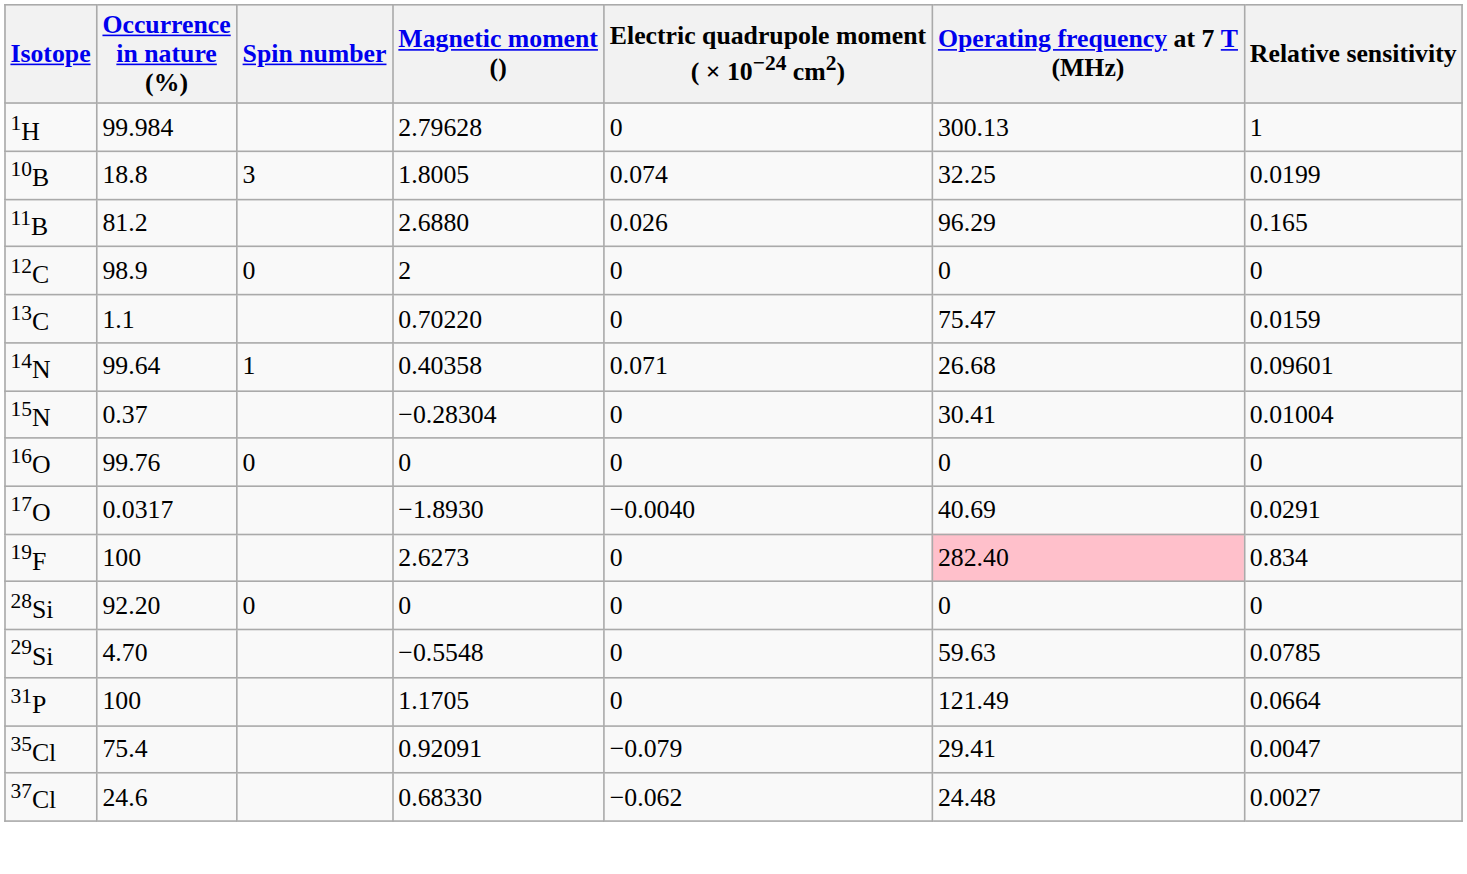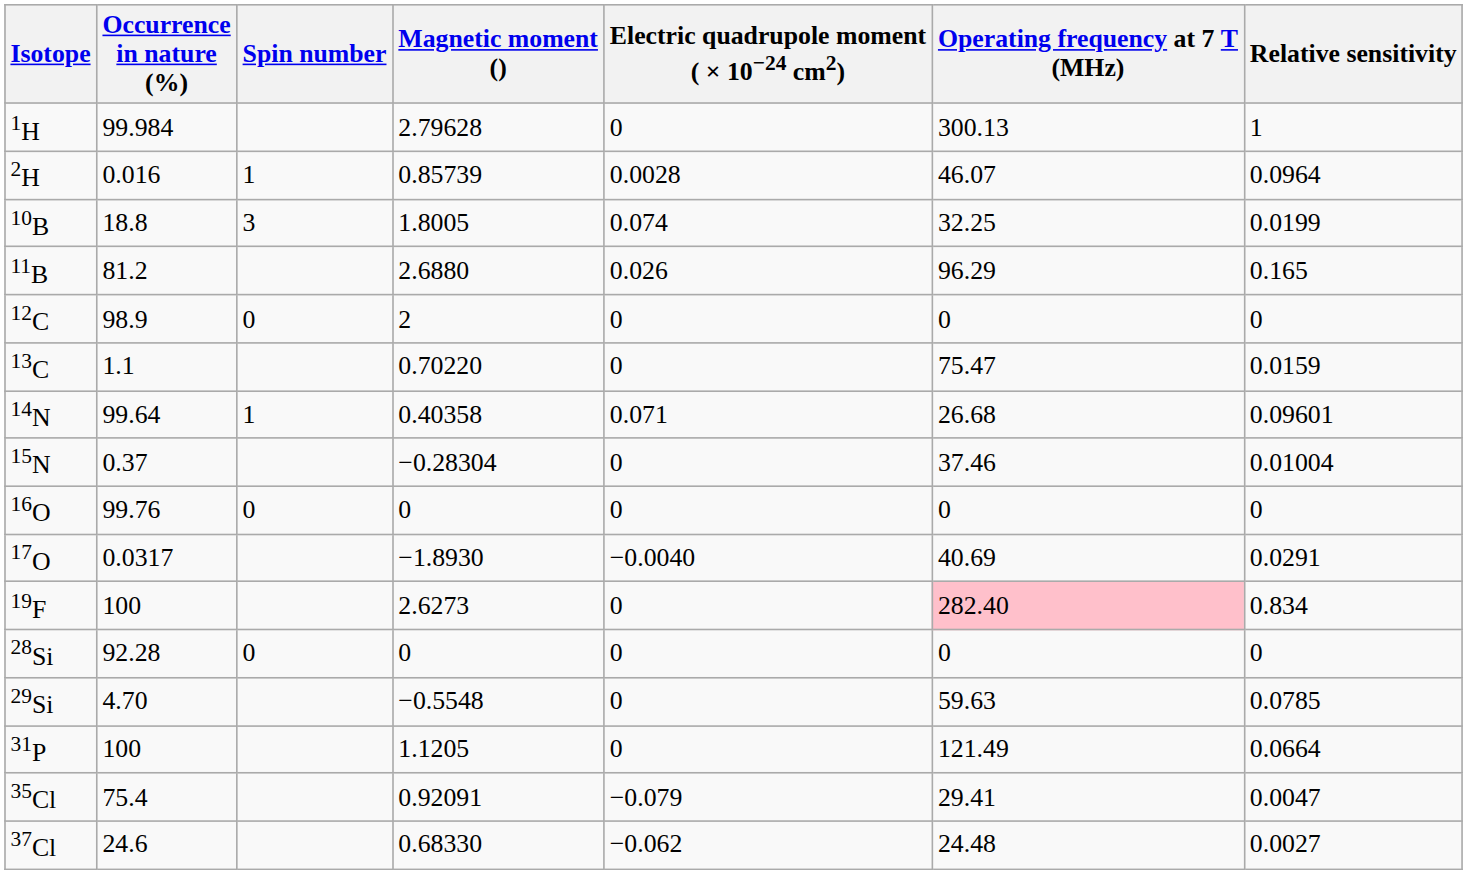 <table class="wikitable" style="margin:auto;">
 <tr>
 <th><a href='#'>Isotope</a></th>
 <th><a href='#'>Occurrence<br> in nature</a><br> (%)</th>
 <th><a href='#'>Spin number</a> </th>
 <th><a href='#'>Magnetic moment</a> <br>()</th>
 <th>Electric quadrupole moment<br> ( × 10<sup>−24</sup> cm<sup>2</sup>)</th>
 <th><a href='#'>Operating frequency</a> at 7 <a href='#'>T</a><br> (MHz)</th>
 <th>Relative sensitivity</th>
 </tr>
 <tr>
 <td><sup>1</sup>H</td>
 <td>99.984</td>
 <td></td>
 <td>2.79628</td>
 <td>0</td>
 <td>300.13</td>
 <td>1</td>
+</tr>
+<tr>
+<td><sup>2</sup>H</td>
+<td>0.016</td>
+<td>1</td>
+<td>0.85739</td>
+<td>0.0028</td>
+<td>46.07</td>
+<td>0.0964</td>
 </tr>
 <tr>
 <td><sup>10</sup>B</td>
 <td>18.8</td>
 <td>3</td>
 <td>1.8005</td>
 <td>0.074</td>
 <td>32.25</td>
 <td>0.0199</td>
 </tr>
 <tr>
 <td><sup>11</sup>B</td>
 <td>81.2</td>
 <td></td>
 <td>2.6880</td>
 <td>0.026</td>
 <td>96.29</td>
 <td>0.165</td>
 </tr>
 <tr>
 <td><sup>12</sup>C</td>
 <td>98.9</td>
 <td>0</td>
 <td>2</td>
 <td>0</td>
 <td>0</td>
 <td>0</td>
 </tr>
 <tr>
 <td><sup>13</sup>C</td>
 <td>1.1</td>
 <td></td>
 <td>0.70220</td>
 <td>0</td>
 <td>75.47</td>
 <td>0.0159</td>
 </tr>
 <tr>
 <td><sup>14</sup>N</td>
 <td>99.64</td>
 <td>1</td>
 <td>0.40358</td>
 <td>0.071</td>
 <td>26.68</td>
 <td>0.09601</td>
 </tr>
 <tr>
 <td><sup>15</sup>N</td>
 <td>0.37</td>
 <td></td>
 <td>−0.28304</td>
 <td>0</td>
-<td>30.41</td>
+<td>37.46</td>
 <td>0.01004</td>
 </tr>
 <tr>
 <td><sup>16</sup>O</td>
 <td>99.76</td>
 <td>0</td>
 <td>0</td>
 <td>0</td>
 <td>0</td>
 <td>0</td>
 </tr>
 <tr>
 <td><sup>17</sup>O</td>
 <td>0.0317</td>
 <td></td>
 <td>−1.8930</td>
 <td>−0.0040</td>
 <td>40.69</td>
 <td>0.0291</td>
 </tr>
 <tr>
 <td><sup>19</sup>F</td>
 <td>100</td>
 <td></td>
 <td>2.6273</td>
 <td>0</td>
 <td style="background: pink;">282.40</td>
 <td>0.834</td>
 </tr>
 <tr>
 <td><sup>28</sup>Si</td>
-<td>92.20</td>
+<td>92.28</td>
 <td>0</td>
 <td>0</td>
 <td>0</td>
 <td>0</td>
 <td>0</td>
 </tr>
 <tr>
 <td><sup>29</sup>Si</td>
 <td>4.70</td>
 <td></td>
 <td>−0.5548</td>
 <td>0</td>
 <td>59.63</td>
 <td>0.0785</td>
 </tr>
 <tr>
 <td><sup>31</sup>P</td>
 <td>100</td>
 <td></td>
-<td>1.1705</td>
+<td>1.1205</td>
 <td>0</td>
 <td>121.49</td>
 <td>0.0664</td>
 </tr>
 <tr>
 <td><sup>35</sup>Cl</td>
 <td>75.4</td>
 <td></td>
 <td>0.92091</td>
 <td>−0.079</td>
 <td>29.41</td>
 <td>0.0047</td>
 </tr>
 <tr>
 <td><sup>37</sup>Cl</td>
 <td>24.6</td>
 <td></td>
 <td>0.68330</td>
 <td>−0.062</td>
 <td>24.48</td>
 <td>0.0027</td>
 </tr>
 </table>
